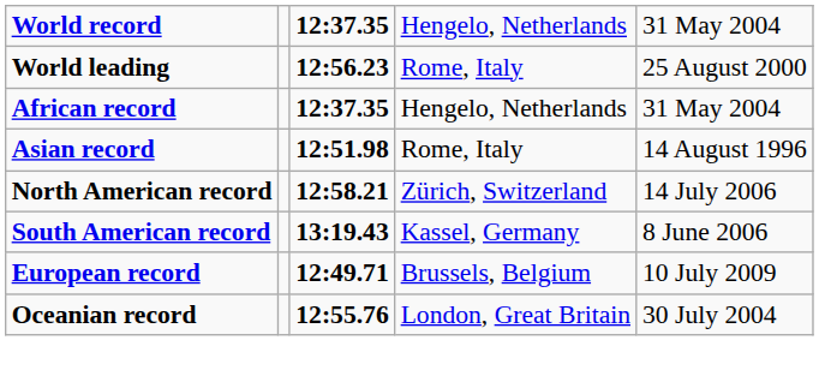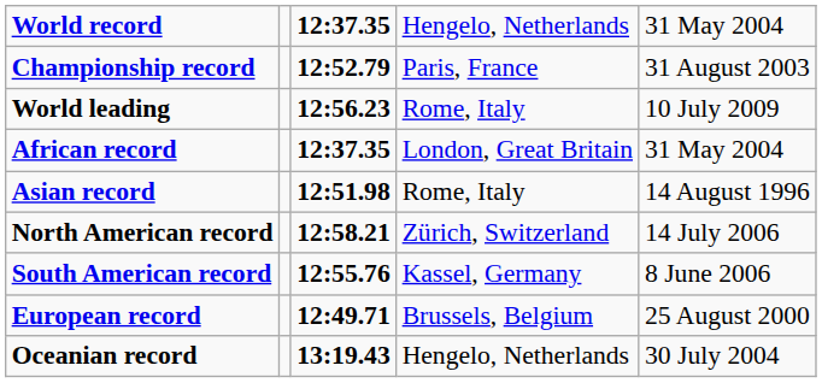 <table class="wikitable">
 <tr>
 <td><strong><a href='#'>World record</a></strong></td>
 <td></td>
 <td><strong>12:37.35</strong></td>
 <td><a href='#'>Hengelo</a>, <a href='#'>Netherlands</a></td>
 <td>31 May 2004</td>
 </tr>
 <tr>
+<td><strong><a href='#'>Championship record</a></strong></td>
+<td></td>
+<td><strong>12:52.79</strong></td>
+<td><a href='#'>Paris</a>, <a href='#'>France</a></td>
+<td>31 August 2003</td>
+</tr>
+<tr>
 <td><strong>World leading</strong></td>
 <td></td>
 <td><strong>12:56.23</strong></td>
 <td><a href='#'>Rome</a>, <a href='#'>Italy</a></td>
-<td>25 August 2000</td>
+<td>10 July 2009</td>
 </tr>
 <tr>
 <td><strong><a href='#'>African record</a></strong></td>
 <td></td>
 <td><strong>12:37.35</strong></td>
-<td>Hengelo, Netherlands</td>
+<td><a href='#'>London</a>, <a href='#'>Great Britain</a></td>
 <td>31 May 2004</td>
 </tr>
 <tr>
 <td><strong><a href='#'>Asian record</a></strong></td>
 <td></td>
 <td><strong>12:51.98</strong></td>
 <td>Rome, Italy</td>
 <td>14 August 1996</td>
 </tr>
 <tr>
 <td><strong>North American record</strong></td>
 <td></td>
 <td><strong>12:58.21</strong></td>
 <td><a href='#'>Zürich</a>, <a href='#'>Switzerland</a></td>
 <td>14 July 2006</td>
 </tr>
 <tr>
 <td><strong><a href='#'>South American record</a></strong></td>
 <td></td>
-<td><strong>13:19.43</strong></td>
+<td><strong>12:55.76</strong></td>
 <td><a href='#'>Kassel</a>, <a href='#'>Germany</a></td>
 <td>8 June 2006</td>
 </tr>
 <tr>
 <td><strong><a href='#'>European record</a></strong></td>
 <td></td>
 <td><strong>12:49.71</strong></td>
 <td><a href='#'>Brussels</a>, <a href='#'>Belgium</a></td>
-<td>10 July 2009</td>
+<td>25 August 2000</td>
 </tr>
 <tr>
 <td><strong>Oceanian record</strong></td>
 <td></td>
-<td><strong>12:55.76</strong></td>
-<td><a href='#'>London</a>, <a href='#'>Great Britain</a></td>
+<td><strong>13:19.43</strong></td>
+<td>Hengelo, Netherlands</td>
 <td>30 July 2004</td>
 </tr>
 </table>
